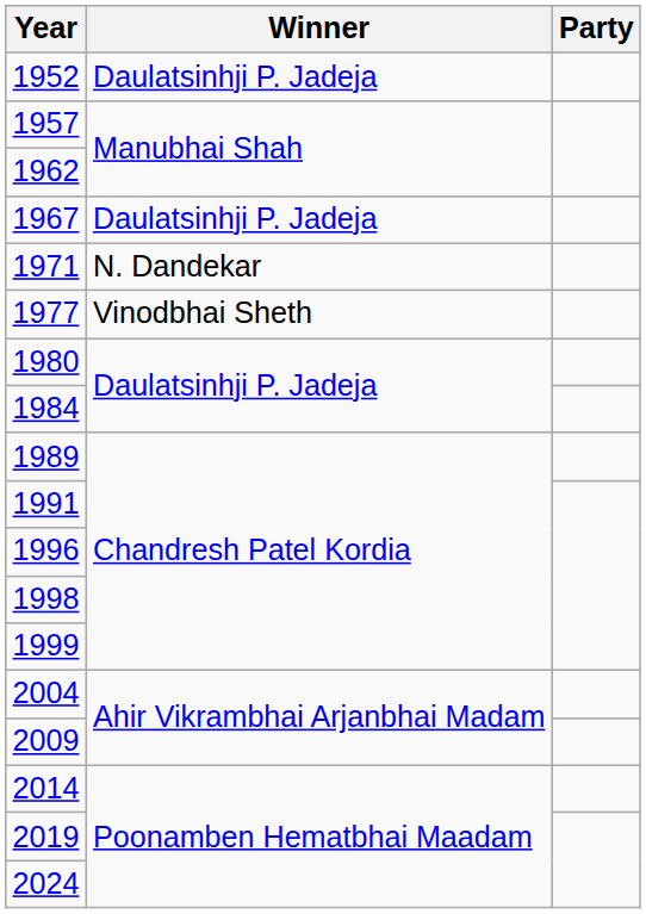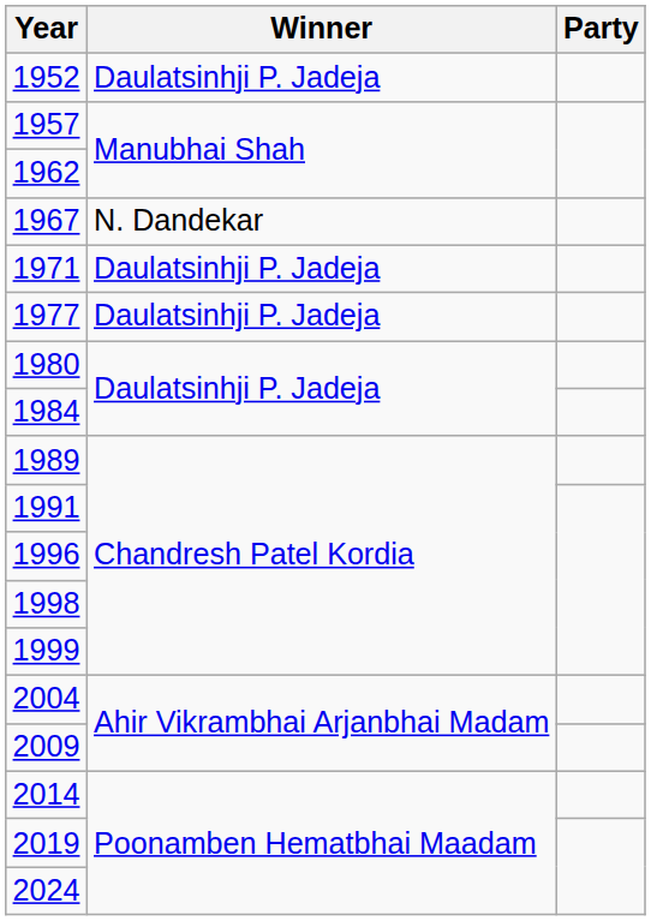 <table class="wikitable sortable">
 <tr>
 <th>Year</th>
 <th>Winner</th>
 <th colspan=2>Party</th>
 </tr>
 <tr>
 <td><a href='#'>1952</a></td>
 <td><a href='#'>Daulatsinhji P. Jadeja</a></td>
 <td></td>
 </tr>
 <tr>
 <td><a href='#'>1957</a></td>
 <td rowspan="2"><a href='#'>Manubhai Shah</a></td>
 </tr>
 <tr>
 <td><a href='#'>1962</a></td>
 </tr>
 <tr>
 <td><a href='#'>1967</a></td>
+<td>N. Dandekar</td>
+<td></td>
+</tr>
+<tr>
+<td><a href='#'>1971</a></td>
 <td><a href='#'>Daulatsinhji P. Jadeja</a></td>
 <td></td>
 </tr>
 <tr>
-<td><a href='#'>1971</a></td>
-<td>N. Dandekar</td>
-<td></td>
-</tr>
-<tr>
 <td><a href='#'>1977</a></td>
-<td>Vinodbhai Sheth</td>
+<td><a href='#'>Daulatsinhji P. Jadeja</a></td>
 <td></td>
 </tr>
 <tr>
 <td><a href='#'>1980</a></td>
 <td rowspan="2"><a href='#'>Daulatsinhji P. Jadeja</a></td>
 <td></td>
 </tr>
 <tr>
 <td><a href='#'>1984</a></td>
 <td></td>
 </tr>
 <tr>
 <td><a href='#'>1989</a></td>
 <td rowspan="5"><a href='#'>Chandresh Patel Kordia</a></td>
 <td></td>
 </tr>
 <tr>
 <td><a href='#'>1991</a></td>
 </tr>
 <tr>
 <td><a href='#'>1996</a></td>
 </tr>
 <tr>
 <td><a href='#'>1998</a></td>
 </tr>
 <tr>
 <td><a href='#'>1999</a></td>
 </tr>
 <tr>
 <td><a href='#'>2004</a></td>
 <td rowspan="2"><a href='#'>Ahir Vikrambhai Arjanbhai Madam</a></td>
 <td></td>
 </tr>
 <tr>
 <td><a href='#'>2009</a></td>
 </tr>
 <tr>
 <td><a href='#'>2014</a></td>
 <td rowspan="3"><a href='#'>Poonamben Hematbhai Maadam</a></td>
 <td></td>
 </tr>
 <tr>
 <td><a href='#'>2019</a></td>
 </tr>
 <tr>
 <td><a href='#'>2024</a></td>
 </tr>
 </table>
